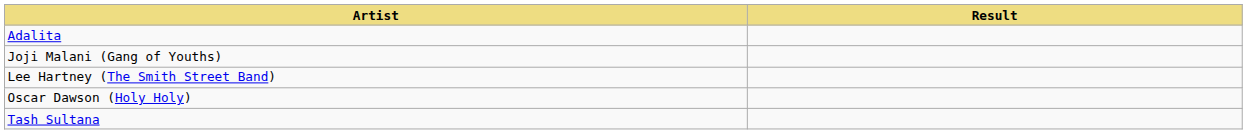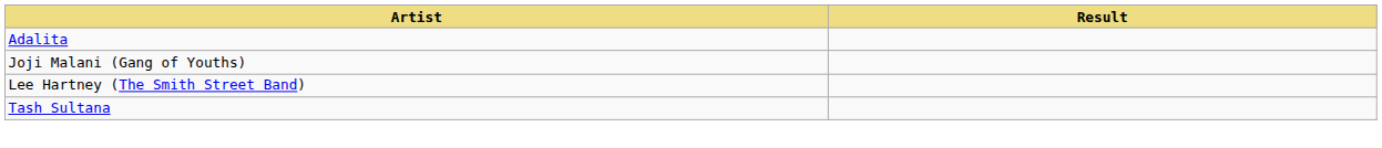 <table class="wikitable" width=100%>
 <tr>
 <th style="width:15%;background:#EEDD82;">Artist</th>
 <th style="width:10%;background:#EEDD82;">Result</th>
 </tr>
 <tr>
 <td><a href='#'>Adalita</a></td>
 <td></td>
 </tr>
 <tr>
 <td>Joji Malani (Gang of Youths)</td>
 <td></td>
 </tr>
 <tr>
 <td>Lee Hartney (<a href='#'>The Smith Street Band</a>)</td>
 <td></td>
 </tr>
 <tr>
-<td>Oscar Dawson (<a href='#'>Holy Holy</a>)</td>
-<td></td>
-</tr>
-<tr>
 <td><a href='#'>Tash Sultana</a></td>
 <td></td>
 </tr>
 </table>
